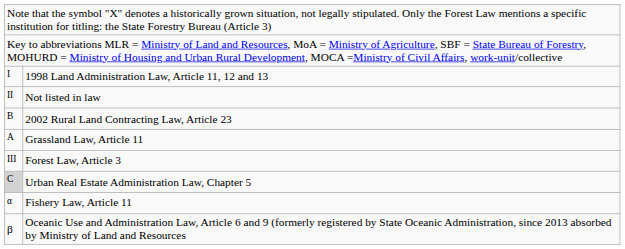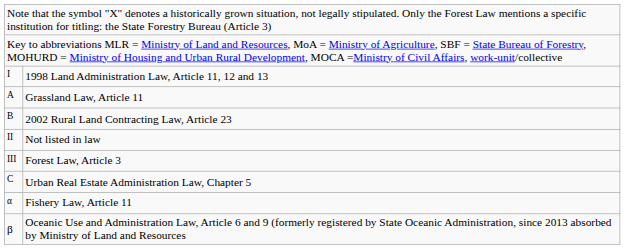 <table class="wikitable">
 <tr>
 <td colspan=2>Note that the symbol "X" denotes a historically grown situation, not legally stipulated. Only the Forest Law mentions a specific institution for titling: the State Forestry Bureau (Article 3)</td>
 </tr>
 <tr>
 <td colspan=2>Key to abbreviations MLR = <a href='#'>Ministry of Land and Resources</a>, MoA = <a href='#'>Ministry of Agriculture</a>, SBF = <a href='#'>State Bureau of Forestry</a>, MOHURD = <a href='#'>Ministry of Housing and Urban Rural Development</a>, MOCA =<a href='#'>Ministry of Civil Affairs</a>, <a href='#'>work-unit</a>/collective</td>
 </tr>
 <tr>
 <td><sup>I</sup></td>
 <td>1998 Land Administration Law, Article 11, 12 and 13</td>
 </tr>
 <tr>
-<td><sup>II</sup></td>
-<td>Not listed in law</td>
+<td><sup>A</sup></td>
+<td>Grassland Law, Article 11</td>
 </tr>
 <tr>
 <td><sup>B</sup></td>
 <td>2002 Rural Land Contracting Law, Article 23</td>
 </tr>
 <tr>
-<td><sup>A</sup></td>
-<td>Grassland Law, Article 11</td>
+<td><sup>II</sup></td>
+<td>Not listed in law</td>
 </tr>
 <tr>
 <td><sup>III</sup></td>
 <td>Forest Law, Article 3</td>
 </tr>
 <tr>
-<td style="background: lightgrey;"><sup>C</sup></td>
+<td><sup>C</sup></td>
 <td>Urban Real Estate Administration Law, Chapter 5</td>
 </tr>
 <tr>
 <td><sup>α</sup></td>
 <td>Fishery Law, Article 11</td>
 </tr>
 <tr>
 <td>β</td>
 <td>Oceanic Use and Administration Law, Article 6 and 9 (formerly registered by State Oceanic Administration, since 2013 absorbed by Ministry of Land and Resources</td>
 </tr>
 </table>
